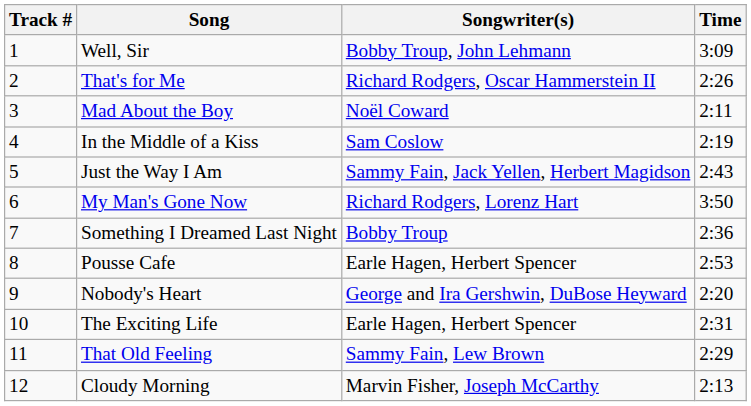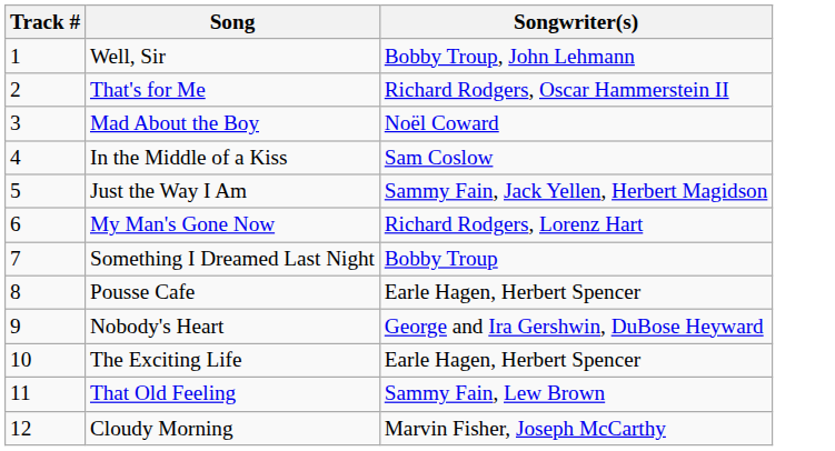 <table class="wikitable">
 <tr>
 <th>Track #</th>
 <th>Song</th>
 <th>Songwriter(s)</th>
-<th>Time</th>
 </tr>
 <tr>
 <td>1</td>
 <td>Well, Sir</td>
 <td><a href='#'>Bobby Troup</a>, <a href='#'>John Lehmann</a></td>
-<td>3:09</td>
 </tr>
 <tr>
 <td>2</td>
 <td><a href='#'>That's for Me</a></td>
 <td><a href='#'>Richard Rodgers</a>, <a href='#'>Oscar Hammerstein II</a></td>
-<td>2:26</td>
 </tr>
 <tr>
 <td>3</td>
 <td><a href='#'>Mad About the Boy</a></td>
 <td><a href='#'>Noël Coward</a></td>
-<td>2:11</td>
 </tr>
 <tr>
 <td>4</td>
 <td>In the Middle of a Kiss</td>
 <td><a href='#'>Sam Coslow</a></td>
-<td>2:19</td>
 </tr>
 <tr>
 <td>5</td>
 <td>Just the Way I Am</td>
 <td><a href='#'>Sammy Fain</a>, <a href='#'>Jack Yellen</a>, <a href='#'>Herbert Magidson</a></td>
-<td>2:43</td>
 </tr>
 <tr>
 <td>6</td>
 <td><a href='#'>My Man's Gone Now</a></td>
 <td><a href='#'>Richard Rodgers</a>, <a href='#'>Lorenz Hart</a></td>
-<td>3:50</td>
 </tr>
 <tr>
 <td>7</td>
 <td>Something I Dreamed Last Night</td>
 <td><a href='#'>Bobby Troup</a></td>
-<td>2:36</td>
 </tr>
 <tr>
 <td>8</td>
 <td>Pousse Cafe</td>
 <td>Earle Hagen, Herbert Spencer</td>
-<td>2:53</td>
 </tr>
 <tr>
 <td>9</td>
 <td>Nobody's Heart</td>
 <td><a href='#'>George</a> and <a href='#'>Ira Gershwin</a>, <a href='#'>DuBose Heyward</a></td>
-<td>2:20</td>
 </tr>
 <tr>
 <td>10</td>
 <td>The Exciting Life</td>
 <td>Earle Hagen, Herbert Spencer</td>
-<td>2:31</td>
 </tr>
 <tr>
 <td>11</td>
 <td><a href='#'>That Old Feeling</a></td>
 <td><a href='#'>Sammy Fain</a>, <a href='#'>Lew Brown</a></td>
-<td>2:29</td>
 </tr>
 <tr>
 <td>12</td>
 <td>Cloudy Morning</td>
 <td>Marvin Fisher, <a href='#'>Joseph McCarthy</a></td>
-<td>2:13</td>
 </tr>
 </table>
